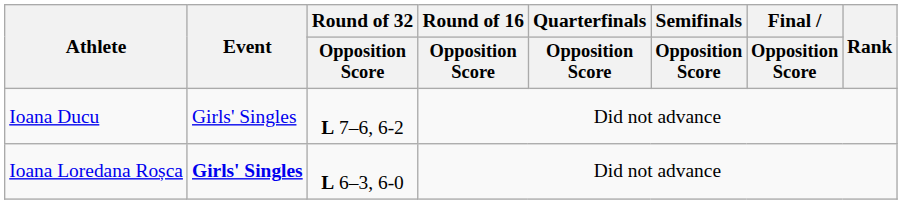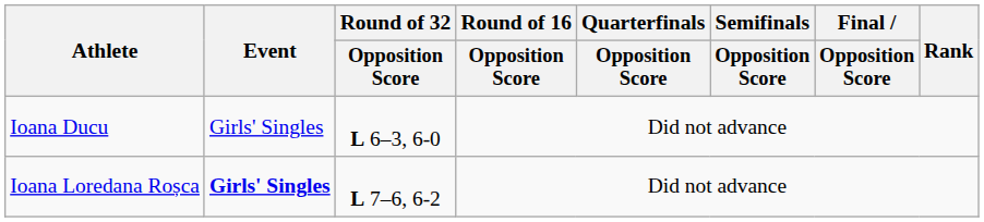 <table class=wikitable style="font-size:90%">
 <tr>
 <th rowspan="2">Athlete</th>
 <th rowspan="2">Event</th>
 <th>Round of 32</th>
 <th>Round of 16</th>
 <th>Quarterfinals</th>
 <th>Semifinals</th>
 <th>Final / </th>
 <th rowspan=2>Rank</th>
 </tr>
 <tr style="font-size:95%">
 <th>Opposition<br>Score</th>
 <th>Opposition<br>Score</th>
 <th>Opposition<br>Score</th>
 <th>Opposition<br>Score</th>
 <th>Opposition<br>Score</th>
 </tr>
 <tr align=center>
 <td align=left><a href='#'>Ioana Ducu</a></td>
 <td align=left><a href='#'>Girls' Singles</a></td>
-<td><br><strong>L</strong> 7–6, 6-2</td>
+<td><br><strong>L</strong> 6–3, 6-0</td>
 <td colspan = 5>Did not advance</td>
 </tr>
 <tr align=center>
 <td align=left><a href='#'>Ioana Loredana Roșca</a></td>
 <td align=left><strong><a href='#'>Girls' Singles</a></strong></td>
-<td><br><strong>L</strong> 6–3, 6-0</td>
+<td><br><strong>L</strong> 7–6, 6-2</td>
 <td colspan = 5>Did not advance</td>
 </tr>
 </table>
